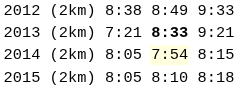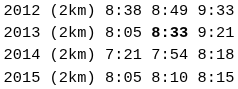 <table>
 <tr>
 <td>2012 (2km)</td>
 <td></td>
 <td>8:38</td>
 <td></td>
 <td>8:49</td>
 <td></td>
 <td>9:33</td>
 </tr>
 <tr>
 <td>2013 (2km)</td>
 <td></td>
-<td>7:21</td>
+<td>8:05</td>
 <td></td>
 <td><strong>8:33</strong></td>
 <td></td>
 <td>9:21</td>
 </tr>
 <tr>
 <td>2014 (2km)</td>
 <td></td>
-<td>8:05</td>
+<td>7:21</td>
 <td></td>
-<td style="background: lightyellow;">7:54</td>
+<td>7:54</td>
 <td></td>
-<td>8:15</td>
+<td>8:18</td>
 </tr>
 <tr>
 <td>2015 (2km)</td>
 <td></td>
 <td>8:05</td>
 <td></td>
 <td>8:10</td>
 <td></td>
-<td>8:18</td>
+<td>8:15</td>
 </tr>
 </table>
